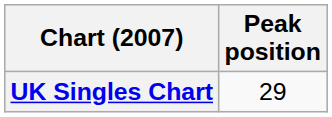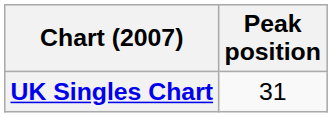 <table class="wikitable plainrowheaders">
 <tr>
 <th scope="col">Chart (2007)</th>
 <th scope="col">Peak<br>position</th>
 </tr>
 <tr>
 <th scope="row"><a href='#'>UK Singles Chart</a></th>
-<td align="center">29</td>
+<td align="center">31</td>
 </tr>
 </table>
